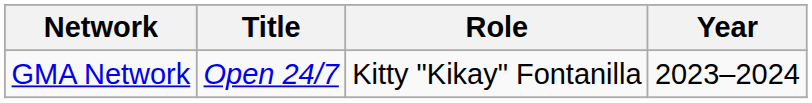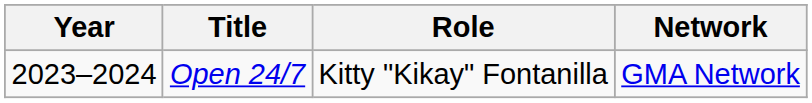 <table class="wikitable">
 <tr>
-<th>Network</th>
+<th>Year</th>
 <th>Title</th>
 <th>Role</th>
-<th>Year</th>
+<th>Network</th>
 </tr>
 <tr>
-<td><a href='#'>GMA Network</a></td>
+<td>2023–2024</td>
 <td><em><a href='#'>Open 24/7</a></em></td>
 <td>Kitty "Kikay" Fontanilla</td>
-<td>2023–2024</td>
+<td><a href='#'>GMA Network</a></td>
 </tr>
 </table>
